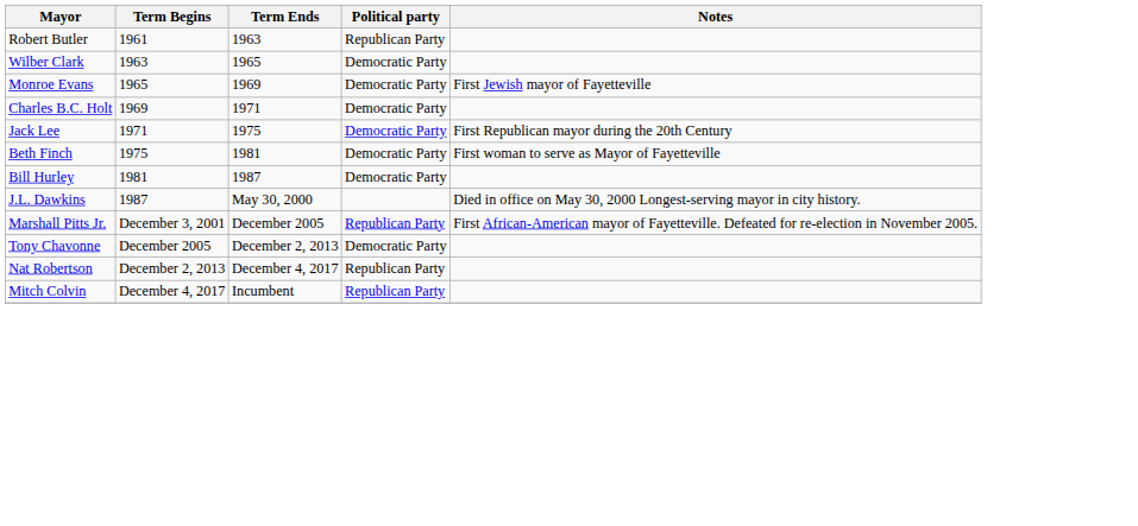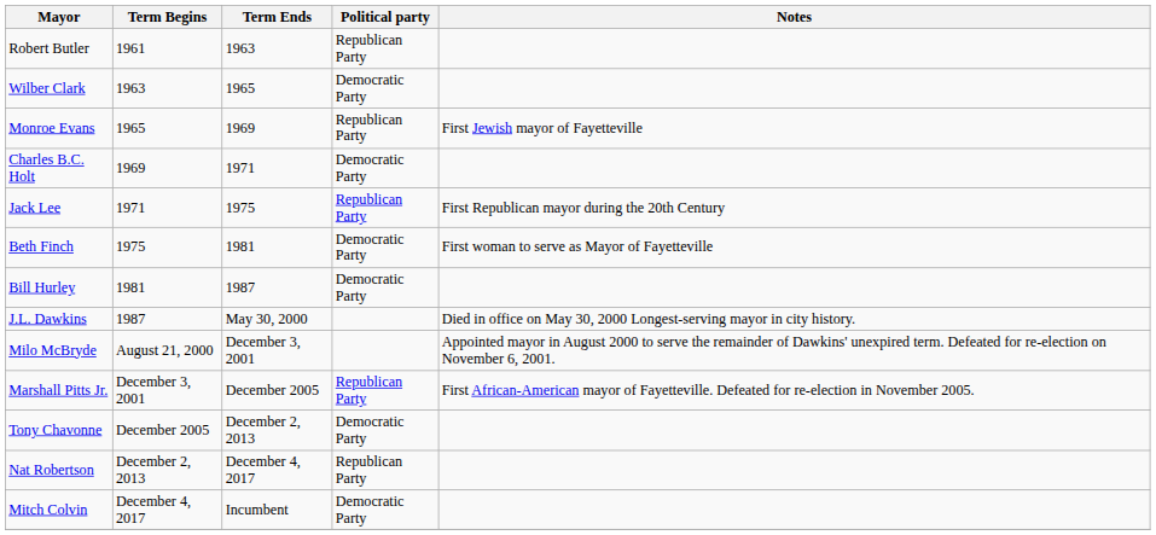 <table class="wikitable">
 <tr>
 <th>Mayor</th>
 <th>Term Begins</th>
 <th>Term Ends</th>
 <th>Political party</th>
 <th>Notes</th>
 </tr>
 <tr>
 <td>Robert Butler</td>
 <td>1961</td>
 <td>1963</td>
 <td>Republican Party</td>
 <td></td>
 </tr>
 <tr>
 <td><a href='#'>Wilber Clark</a></td>
 <td>1963</td>
 <td>1965</td>
 <td>Democratic Party</td>
 <td></td>
 </tr>
 <tr>
 <td><a href='#'>Monroe Evans</a></td>
 <td>1965</td>
 <td>1969</td>
-<td>Democratic Party</td>
+<td>Republican Party</td>
 <td>First <a href='#'>Jewish</a> mayor of Fayetteville</td>
 </tr>
 <tr>
 <td><a href='#'>Charles B.C. Holt</a></td>
 <td>1969</td>
 <td>1971</td>
 <td>Democratic Party</td>
 <td></td>
 </tr>
 <tr>
 <td><a href='#'>Jack Lee</a></td>
 <td>1971</td>
 <td>1975</td>
-<td><a href='#'>Democratic Party</a></td>
+<td><a href='#'>Republican Party</a></td>
 <td>First Republican mayor during the 20th Century</td>
 </tr>
 <tr>
 <td><a href='#'>Beth Finch</a></td>
 <td>1975</td>
 <td>1981</td>
 <td>Democratic Party</td>
 <td>First woman to serve as Mayor of Fayetteville</td>
 </tr>
 <tr>
 <td><a href='#'>Bill Hurley</a></td>
 <td>1981</td>
 <td>1987</td>
 <td>Democratic Party</td>
 <td></td>
 </tr>
 <tr>
 <td><a href='#'>J.L. Dawkins</a></td>
 <td>1987</td>
 <td>May 30, 2000</td>
 <td></td>
 <td>Died in office on May 30, 2000 Longest-serving mayor in city history.</td>
+</tr>
+<tr>
+<td><a href='#'>Milo McBryde</a></td>
+<td>August 21, 2000</td>
+<td>December 3, 2001</td>
+<td></td>
+<td>Appointed mayor in August 2000 to serve the remainder of Dawkins' unexpired term. Defeated for re-election on November 6, 2001.</td>
 </tr>
 <tr>
 <td><a href='#'>Marshall Pitts Jr.</a></td>
 <td>December 3, 2001</td>
 <td>December 2005</td>
 <td><a href='#'>Republican Party</a></td>
 <td>First <a href='#'>African-American</a> mayor of Fayetteville. Defeated for re-election in November 2005.</td>
 </tr>
 <tr>
 <td><a href='#'>Tony Chavonne</a></td>
 <td>December 2005</td>
 <td>December 2, 2013</td>
 <td>Democratic Party</td>
 <td></td>
 </tr>
 <tr>
 <td><a href='#'>Nat Robertson</a></td>
 <td>December 2, 2013</td>
 <td>December 4, 2017</td>
 <td>Republican Party</td>
 <td></td>
 </tr>
 <tr>
 <td><a href='#'>Mitch Colvin</a></td>
 <td>December 4, 2017</td>
 <td>Incumbent </td>
-<td><a href='#'>Republican Party</a></td>
+<td>Democratic Party</td>
 <td></td>
 </tr>
 <tr>
 </tr>
 </table>
